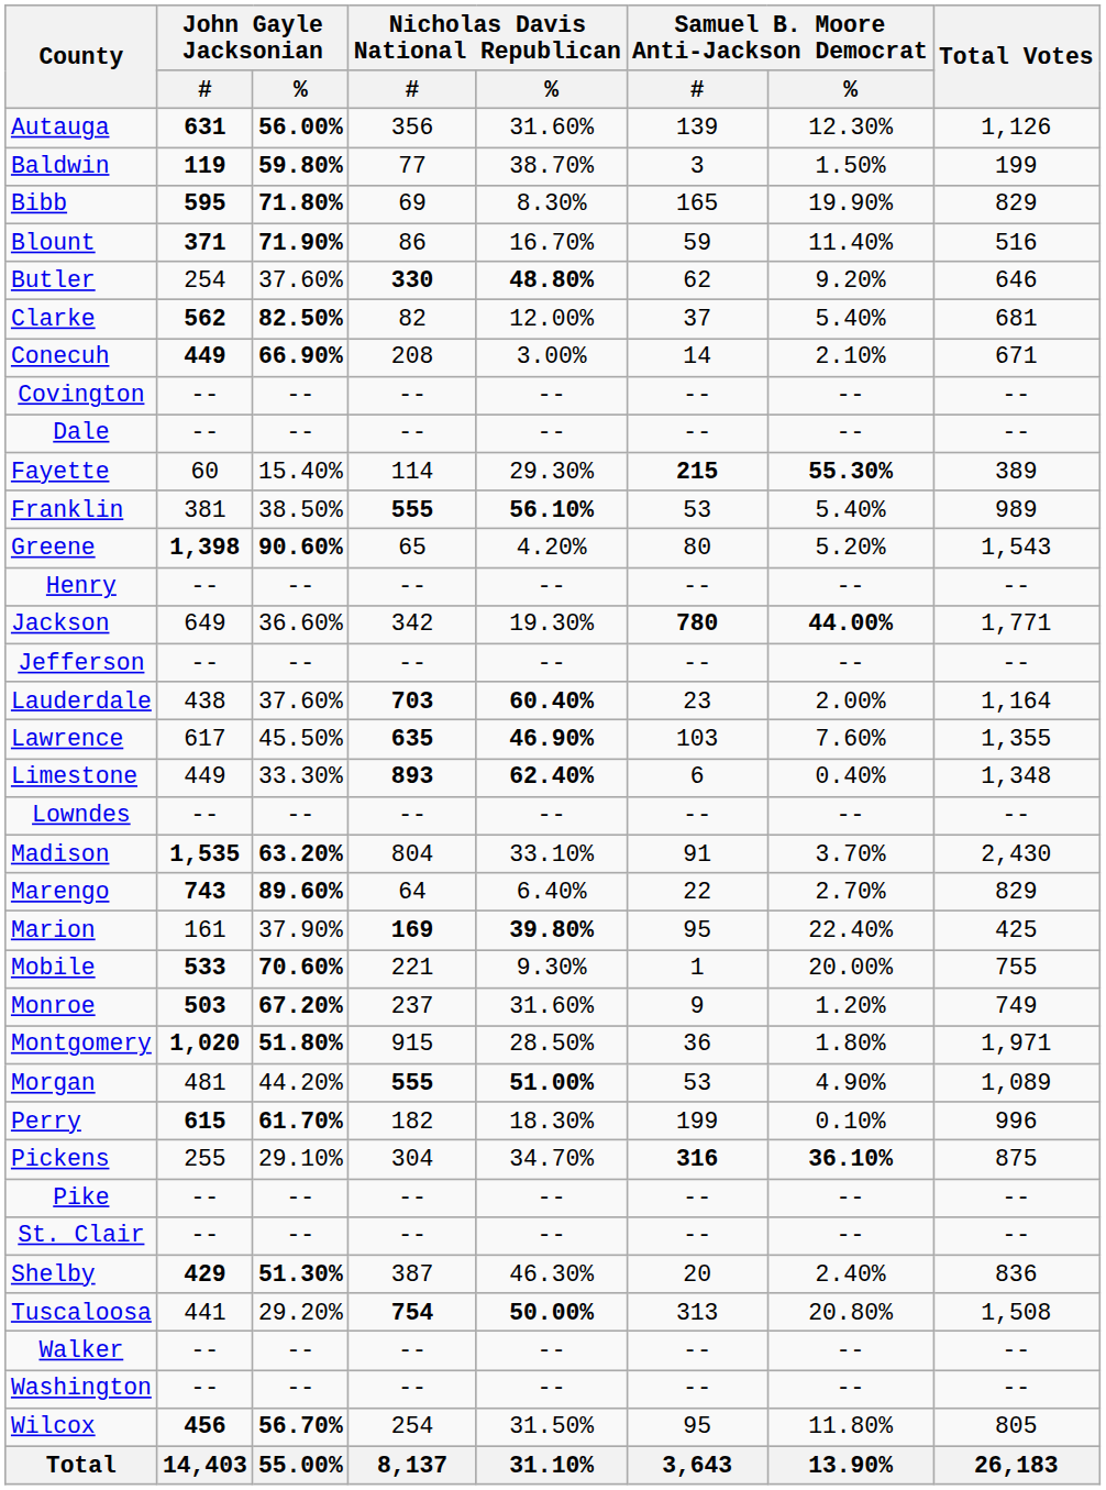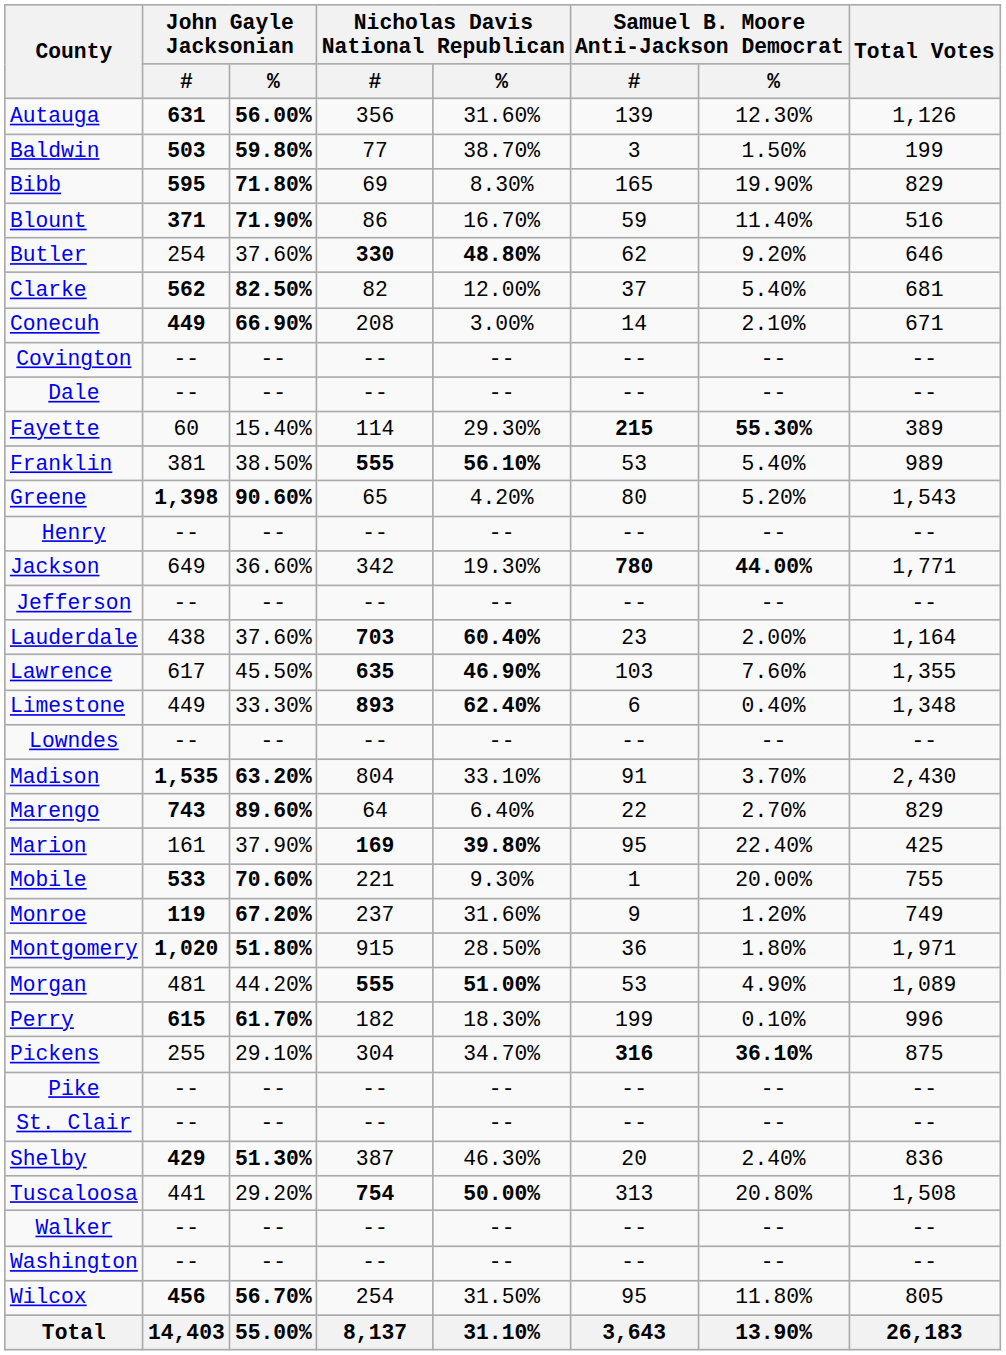 <table class="wikitable sortable">
 <tr>
 <th rowspan="2" scope="col">County</th>
 <th colspan="2" scope="col">John Gayle<br>Jacksonian</th>
 <th colspan="2" scope="col">Nicholas Davis<br>National Republican</th>
 <th colspan="2" scope="col">Samuel B. Moore<br>Anti-Jackson Democrat</th>
 <th rowspan="2" scope="col">Total Votes</th>
 </tr>
 <tr>
 <th>#</th>
 <th>%</th>
 <th>#</th>
 <th>%</th>
 <th>#</th>
 <th>%</th>
 </tr>
 <tr>
 <td><a href='#'>Autauga</a></td>
 <td align="center"><strong>631</strong></td>
 <td align="center"><strong>56.00%</strong></td>
 <td align="center">356</td>
 <td align="center">31.60%</td>
 <td align="center">139</td>
 <td align="center">12.30%</td>
 <td align="center">1,126</td>
 </tr>
 <tr>
 <td><a href='#'>Baldwin</a></td>
-<td align="center"><strong>119</strong></td>
+<td align="center"><strong>503</strong></td>
 <td align="center"><strong>59.80%</strong></td>
 <td align="center">77</td>
 <td align="center">38.70%</td>
 <td align="center">3</td>
 <td align="center">1.50%</td>
 <td align="center">199</td>
 </tr>
 <tr>
 <td><a href='#'>Bibb</a></td>
 <td align="center"><strong>595</strong></td>
 <td align="center"><strong>71.80%</strong></td>
 <td align="center">69</td>
 <td align="center">8.30%</td>
 <td align="center">165</td>
 <td align="center">19.90%</td>
 <td align="center">829</td>
 </tr>
 <tr>
 <td><a href='#'>Blount</a></td>
 <td align="center"><strong>371</strong></td>
 <td align="center"><strong>71.90%</strong></td>
 <td align="center">86</td>
 <td align="center">16.70%</td>
 <td align="center">59</td>
 <td align="center">11.40%</td>
 <td align="center">516</td>
 </tr>
 <tr>
 <td><a href='#'>Butler</a></td>
 <td align="center">254</td>
 <td align="center">37.60%</td>
 <td align="center"><strong>330</strong></td>
 <td align="center"><strong>48.80%</strong></td>
 <td align="center">62</td>
 <td align="center">9.20%</td>
 <td align="center">646</td>
 </tr>
 <tr>
 <td><a href='#'>Clarke</a></td>
 <td align="center"><strong>562</strong></td>
 <td align="center"><strong>82.50%</strong></td>
 <td align="center">82</td>
 <td align="center">12.00%</td>
 <td align="center">37</td>
 <td align="center">5.40%</td>
 <td align="center">681</td>
 </tr>
 <tr>
 <td><a href='#'>Conecuh</a></td>
 <td align="center"><strong>449</strong></td>
 <td align="center"><strong>66.90%</strong></td>
 <td align="center">208</td>
 <td align="center">3.00%</td>
 <td align="center">14</td>
 <td align="center">2.10%</td>
 <td align="center">671</td>
 </tr>
 <tr>
 <td align="center"><a href='#'>Covington</a></td>
 <td align="center">--</td>
 <td align="center">--</td>
 <td align="center">--</td>
 <td align="center">--</td>
 <td align="center">--</td>
 <td align="center">--</td>
 <td align="center">--</td>
 </tr>
 <tr>
 <td align="center"><a href='#'>Dale</a></td>
 <td align="center">--</td>
 <td align="center">--</td>
 <td align="center">--</td>
 <td align="center">--</td>
 <td align="center">--</td>
 <td align="center">--</td>
 <td align="center">--</td>
 </tr>
 <tr>
 <td><a href='#'>Fayette</a></td>
 <td align="center">60</td>
 <td align="center">15.40%</td>
 <td align="center">114</td>
 <td align="center">29.30%</td>
 <td align="center"><strong>215</strong></td>
 <td align="center"><strong>55.30%</strong></td>
 <td align="center">389</td>
 </tr>
 <tr>
 <td><a href='#'>Franklin</a></td>
 <td align="center">381</td>
 <td align="center">38.50%</td>
 <td align="center"><strong>555</strong></td>
 <td align="center"><strong>56.10%</strong></td>
 <td align="center">53</td>
 <td align="center">5.40%</td>
 <td align="center">989</td>
 </tr>
 <tr>
 <td><a href='#'>Greene</a></td>
 <td align="center"><strong>1,398</strong></td>
 <td align="center"><strong>90.60%</strong></td>
 <td align="center">65</td>
 <td align="center">4.20%</td>
 <td align="center">80</td>
 <td align="center">5.20%</td>
 <td align="center">1,543</td>
 </tr>
 <tr>
 <td align="center"><a href='#'>Henry</a></td>
 <td align="center">--</td>
 <td align="center">--</td>
 <td align="center">--</td>
 <td align="center">--</td>
 <td align="center">--</td>
 <td align="center">--</td>
 <td align="center">--</td>
 </tr>
 <tr>
 <td><a href='#'>Jackson</a></td>
 <td align="center">649</td>
 <td align="center">36.60%</td>
 <td align="center">342</td>
 <td align="center">19.30%</td>
 <td align="center"><strong>780</strong></td>
 <td align="center"><strong>44.00%</strong></td>
 <td align="center">1,771</td>
 </tr>
 <tr>
 <td align="center"><a href='#'>Jefferson</a></td>
 <td align="center">--</td>
 <td align="center">--</td>
 <td align="center">--</td>
 <td align="center">--</td>
 <td align="center">--</td>
 <td align="center">--</td>
 <td align="center">--</td>
 </tr>
 <tr>
 <td><a href='#'>Lauderdale</a></td>
 <td align="center">438</td>
 <td align="center">37.60%</td>
 <td align="center"><strong>703</strong></td>
 <td align="center"><strong>60.40%</strong></td>
 <td align="center">23</td>
 <td align="center">2.00%</td>
 <td align="center">1,164</td>
 </tr>
 <tr>
 <td><a href='#'>Lawrence</a></td>
 <td align="center">617</td>
 <td align="center">45.50%</td>
 <td align="center"><strong>635</strong></td>
 <td align="center"><strong>46.90%</strong></td>
 <td align="center">103</td>
 <td align="center">7.60%</td>
 <td align="center">1,355</td>
 </tr>
 <tr>
 <td><a href='#'>Limestone</a></td>
 <td align="center">449</td>
 <td align="center">33.30%</td>
 <td align="center"><strong>893</strong></td>
 <td align="center"><strong>62.40%</strong></td>
 <td align="center">6</td>
 <td align="center">0.40%</td>
 <td align="center">1,348</td>
 </tr>
 <tr>
 <td align="center"><a href='#'>Lowndes</a></td>
 <td align="center">--</td>
 <td align="center">--</td>
 <td align="center">--</td>
 <td align="center">--</td>
 <td align="center">--</td>
 <td align="center">--</td>
 <td align="center">--</td>
 </tr>
 <tr>
 <td><a href='#'>Madison</a></td>
 <td align="center"><strong>1,535</strong></td>
 <td align="center"><strong>63.20%</strong></td>
 <td align="center">804</td>
 <td align="center">33.10%</td>
 <td align="center">91</td>
 <td align="center">3.70%</td>
 <td align="center">2,430</td>
 </tr>
 <tr>
 <td><a href='#'>Marengo</a></td>
 <td align="center"><strong>743</strong></td>
 <td align="center"><strong>89.60%</strong></td>
 <td align="center">64</td>
 <td align="center">6.40%</td>
 <td align="center">22</td>
 <td align="center">2.70%</td>
 <td align="center">829</td>
 </tr>
 <tr>
 <td><a href='#'>Marion</a></td>
 <td align="center">161</td>
 <td align="center">37.90%</td>
 <td align="center"><strong>169</strong></td>
 <td align="center"><strong>39.80%</strong></td>
 <td align="center">95</td>
 <td align="center">22.40%</td>
 <td align="center">425</td>
 </tr>
 <tr>
 <td><a href='#'>Mobile</a></td>
 <td align="center"><strong>533</strong></td>
 <td align="center"><strong>70.60%</strong></td>
 <td align="center">221</td>
 <td align="center">9.30%</td>
 <td align="center">1</td>
 <td align="center">20.00%</td>
 <td align="center">755</td>
 </tr>
 <tr>
 <td><a href='#'>Monroe</a></td>
-<td align="center"><strong>503</strong></td>
+<td align="center"><strong>119</strong></td>
 <td align="center"><strong>67.20%</strong></td>
 <td align="center">237</td>
 <td align="center">31.60%</td>
 <td align="center">9</td>
 <td align="center">1.20%</td>
 <td align="center">749</td>
 </tr>
 <tr>
 <td><a href='#'>Montgomery</a></td>
 <td align="center"><strong>1,020</strong></td>
 <td align="center"><strong>51.80%</strong></td>
 <td align="center">915</td>
 <td align="center">28.50%</td>
 <td align="center">36</td>
 <td align="center">1.80%</td>
 <td align="center">1,971</td>
 </tr>
 <tr>
 <td><a href='#'>Morgan</a></td>
 <td align="center">481</td>
 <td align="center">44.20%</td>
 <td align="center"><strong>555</strong></td>
 <td align="center"><strong>51.00%</strong></td>
 <td align="center">53</td>
 <td align="center">4.90%</td>
 <td align="center">1,089</td>
 </tr>
 <tr>
 <td><a href='#'>Perry</a></td>
 <td align="center"><strong>615</strong></td>
 <td align="center"><strong>61.70%</strong></td>
 <td align="center">182</td>
 <td align="center">18.30%</td>
 <td align="center">199</td>
 <td align="center">0.10%</td>
 <td align="center">996</td>
 </tr>
 <tr>
 <td><a href='#'>Pickens</a></td>
 <td align="center">255</td>
 <td align="center">29.10%</td>
 <td align="center">304</td>
 <td align="center">34.70%</td>
 <td align="center"><strong>316</strong></td>
 <td align="center"><strong>36.10%</strong></td>
 <td align="center">875</td>
 </tr>
 <tr>
 <td align="center"><a href='#'>Pike</a></td>
 <td align="center">--</td>
 <td align="center">--</td>
 <td align="center">--</td>
 <td align="center">--</td>
 <td align="center">--</td>
 <td align="center">--</td>
 <td align="center">--</td>
 </tr>
 <tr>
 <td align="center"><a href='#'>St. Clair</a></td>
 <td align="center">--</td>
 <td align="center">--</td>
 <td align="center">--</td>
 <td align="center">--</td>
 <td align="center">--</td>
 <td align="center">--</td>
 <td align="center">--</td>
 </tr>
 <tr>
 <td><a href='#'>Shelby</a></td>
 <td align="center"><strong>429</strong></td>
 <td align="center"><strong>51.30%</strong></td>
 <td align="center">387</td>
 <td align="center">46.30%</td>
 <td align="center">20</td>
 <td align="center">2.40%</td>
 <td align="center">836</td>
 </tr>
 <tr>
 <td><a href='#'>Tuscaloosa</a></td>
 <td align="center">441</td>
 <td align="center">29.20%</td>
 <td align="center"><strong>754</strong></td>
 <td align="center"><strong>50.00%</strong></td>
 <td align="center">313</td>
 <td align="center">20.80%</td>
 <td align="center">1,508</td>
 </tr>
 <tr>
 <td align="center"><a href='#'>Walker</a></td>
 <td align="center">--</td>
 <td align="center">--</td>
 <td align="center">--</td>
 <td align="center">--</td>
 <td align="center">--</td>
 <td align="center">--</td>
 <td align="center">--</td>
 </tr>
 <tr>
 <td align="center"><a href='#'>Washington</a></td>
 <td align="center">--</td>
 <td align="center">--</td>
 <td align="center">--</td>
 <td align="center">--</td>
 <td align="center">--</td>
 <td align="center">--</td>
 <td align="center">--</td>
 </tr>
 <tr>
 <td><a href='#'>Wilcox</a></td>
 <td align="center"><strong>456</strong></td>
 <td align="center"><strong>56.70%</strong></td>
 <td align="center">254</td>
 <td align="center">31.50%</td>
 <td align="center">95</td>
 <td align="center">11.80%</td>
 <td align="center">805</td>
 </tr>
 <tr>
 <th>Total</th>
 <th>14,403</th>
 <th>55.00%</th>
 <th>8,137</th>
 <th>31.10%</th>
 <th>3,643</th>
 <th>13.90%</th>
 <th>26,183</th>
 </tr>
 </table>
